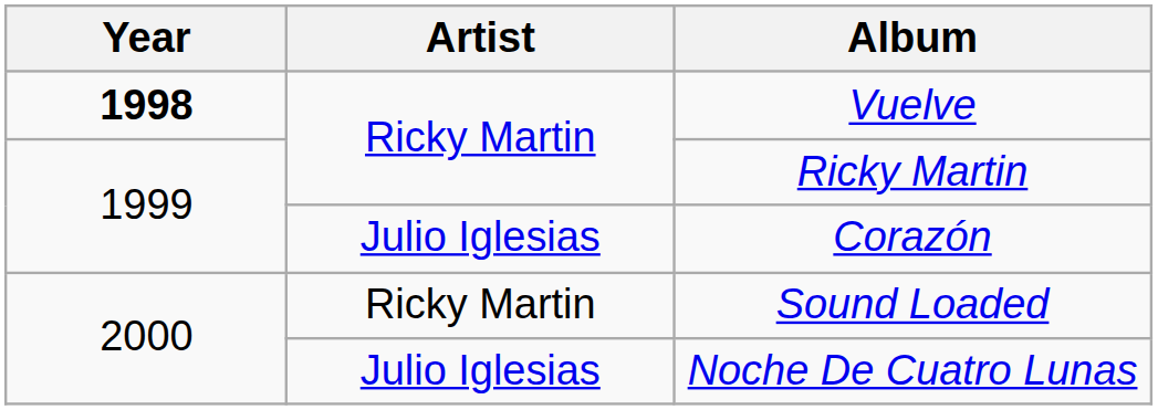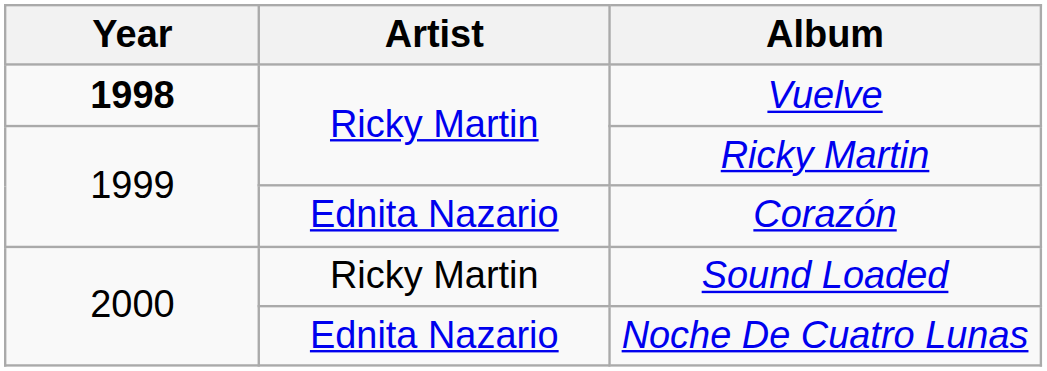 <table class="wikitable">
 <tr>
 <th style="width:100px;">Year</th>
 <th style="width:140px;">Artist</th>
 <th style="width:175px;">Album</th>
 </tr>
 <tr>
 <td style="text-align:center;"><strong>1998</strong></td>
 <td style="text-align:center;" rowspan="2"><a href='#'>Ricky Martin</a></td>
 <td style="text-align:center;"><em><a href='#'>Vuelve</a></em></td>
 </tr>
 <tr>
 <td style="text-align:center;" rowspan="2">1999</td>
 <td style="text-align:center;"><em><a href='#'>Ricky Martin</a></em></td>
 </tr>
 <tr>
-<td style="text-align:center;"><a href='#'>Julio Iglesias</a></td>
+<td style="text-align:center;"><a href='#'>Ednita Nazario</a></td>
 <td style="text-align:center;"><em><a href='#'>Corazón</a></em></td>
 </tr>
 <tr>
 <td style="text-align:center;" rowspan="2">2000</td>
 <td style="text-align:center;">Ricky Martin</td>
 <td style="text-align:center;"><em><a href='#'>Sound Loaded</a></em></td>
 </tr>
 <tr>
-<td style="text-align:center;"><a href='#'>Julio Iglesias</a></td>
+<td style="text-align:center;"><a href='#'>Ednita Nazario</a></td>
 <td style="text-align:center;"><em><a href='#'>Noche De Cuatro Lunas</a></em></td>
 </tr>
 </table>
